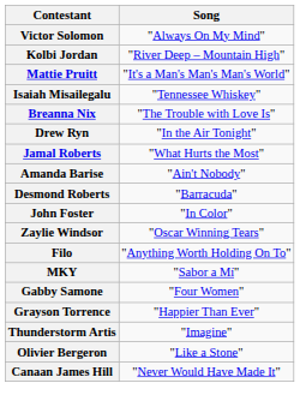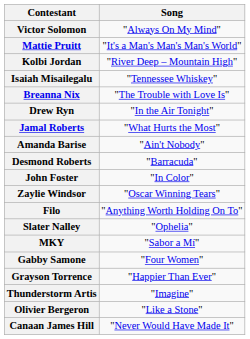 <table class="wikitable unsortable" style="text-align:center">
 <tr>
 <th scope="col">Contestant</th>
 <th scope="col">Song</th>
 </tr>
 <tr>
 <th scope="row">Victor Solomon</th>
 <td>"<a href='#'>Always On My Mind</a>"</td>
 </tr>
 <tr>
+<th scope="row"><a href='#'>Mattie Pruitt</a></th>
+<td>"<a href='#'>It's a Man's Man's Man's World</a>"</td>
+</tr>
+<tr>
 <th scope="row">Kolbi Jordan</th>
 <td>"<a href='#'>River Deep – Mountain High</a>"</td>
-</tr>
-<tr>
-<th scope="row"><a href='#'>Mattie Pruitt</a></th>
-<td>"<a href='#'>It's a Man's Man's Man's World</a>"</td>
 </tr>
 <tr>
 <th scope="row">Isaiah Misailegalu</th>
 <td>"<a href='#'>Tennessee Whiskey</a>"</td>
 </tr>
 <tr>
 <th scope="row"><a href='#'>Breanna Nix</a></th>
 <td>"<a href='#'>The Trouble with Love Is</a>"</td>
 </tr>
 <tr>
 <th scope="row">Drew Ryn</th>
 <td>"<a href='#'>In the Air Tonight</a>"</td>
 </tr>
 <tr>
 <th scope="row"><a href='#'>Jamal Roberts</a></th>
 <td>"<a href='#'>What Hurts the Most</a>"</td>
 </tr>
 <tr>
 <th scope="row">Amanda Barise</th>
 <td>"<a href='#'>Ain't Nobody</a>"</td>
 </tr>
 <tr>
 <th scope="row">Desmond Roberts</th>
 <td>"<a href='#'>Barracuda</a>"</td>
 </tr>
 <tr>
 <th scope="row">John Foster</th>
 <td>"<a href='#'>In Color</a>"</td>
 </tr>
 <tr>
 <th scope="row">Zaylie Windsor</th>
 <td>"<a href='#'>Oscar Winning Tears</a>"</td>
 </tr>
 <tr>
 <th scope="row">Filo</th>
 <td>"<a href='#'>Anything Worth Holding On To</a>"</td>
 </tr>
 <tr>
+<th scope="row">Slater Nalley</th>
+<td>"<a href='#'>Ophelia</a>"</td>
+</tr>
+<tr>
 <th scope="row">MKY</th>
 <td>"<a href='#'>Sabor a Mí</a>"</td>
 </tr>
 <tr>
 <th scope="row">Gabby Samone</th>
 <td>"<a href='#'>Four Women</a>"</td>
 </tr>
 <tr>
 <th scope="row">Grayson Torrence</th>
 <td>"<a href='#'>Happier Than Ever</a>"</td>
 </tr>
 <tr>
 <th scope="row">Thunderstorm Artis</th>
 <td>"<a href='#'>Imagine</a>"</td>
 </tr>
 <tr>
 <th scope="row">Olivier Bergeron</th>
 <td>"<a href='#'>Like a Stone</a>"</td>
 </tr>
 <tr>
 <th scope="row">Canaan James Hill</th>
 <td>"<a href='#'>Never Would Have Made It</a>"</td>
 </tr>
 </table>
